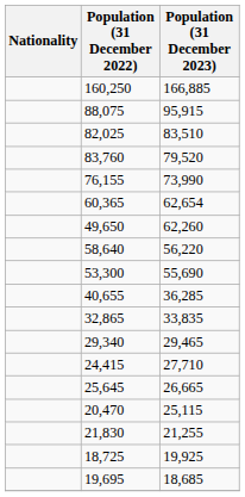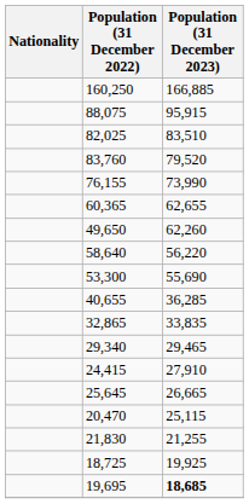 <table class="wikitable floatright">
 <tr>
 <th scope="col">Nationality</th>
 <th scope="col" style="max-width:5em;">Population (31 December 2022)</th>
 <th scope="col" style="max-width:5em;">Population (31 December 2023)</th>
 </tr>
 <tr>
 <td></td>
 <td>160,250</td>
 <td>166,885</td>
 </tr>
 <tr>
 <td></td>
 <td>88,075</td>
 <td>95,915</td>
 </tr>
 <tr>
 <td></td>
 <td>82,025</td>
 <td>83,510</td>
 </tr>
 <tr>
 <td></td>
 <td>83,760</td>
 <td>79,520</td>
 </tr>
 <tr>
 <td></td>
 <td>76,155</td>
 <td>73,990</td>
 </tr>
 <tr>
 <td></td>
 <td>60,365</td>
-<td>62,654</td>
+<td>62,655</td>
 </tr>
 <tr>
 <td></td>
 <td>49,650</td>
 <td>62,260</td>
 </tr>
 <tr>
 <td></td>
 <td>58,640</td>
 <td>56,220</td>
 </tr>
 <tr>
 <td></td>
 <td>53,300</td>
 <td>55,690</td>
 </tr>
 <tr>
 <td></td>
 <td>40,655</td>
 <td>36,285</td>
 </tr>
 <tr>
 <td></td>
 <td>32,865</td>
 <td>33,835</td>
 </tr>
 <tr>
 <td></td>
 <td>29,340</td>
 <td>29,465</td>
 </tr>
 <tr>
 <td></td>
 <td>24,415</td>
-<td>27,710</td>
+<td>27,910</td>
 </tr>
 <tr>
 <td></td>
 <td>25,645</td>
 <td>26,665</td>
 </tr>
 <tr>
 <td></td>
 <td>20,470</td>
 <td>25,115</td>
 </tr>
 <tr>
 <td></td>
 <td>21,830</td>
 <td>21,255</td>
 </tr>
 <tr>
 <td></td>
 <td>18,725</td>
 <td>19,925</td>
 </tr>
 <tr>
 <td></td>
 <td>19,695</td>
-<td>18,685</td>
+<td><strong>18,685</strong></td>
 </tr>
 <tr>
 </tr>
 </table>
